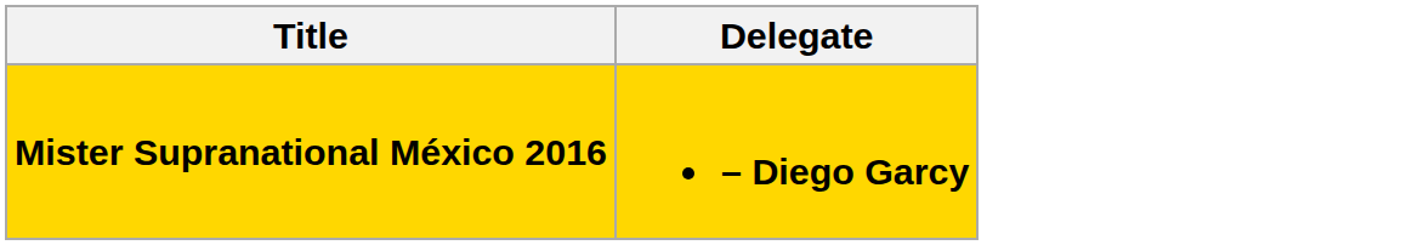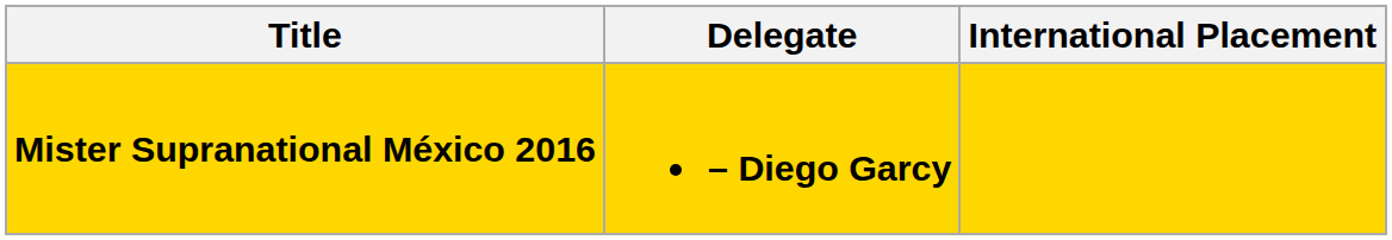 <table class="wikitable sortable" style="font-size: 95%;">
 <tr>
 <th>Title</th>
 <th>Delegate</th>
+<th>International Placement</th>
 </tr>
 <tr style="background:gold">
 <td><strong>Mister Supranational México 2016</strong></td>
 <td><br><ul><li><strong> – Diego Garcy</strong></li></ul></td>
+<td></td>
 </tr>
 </table>
